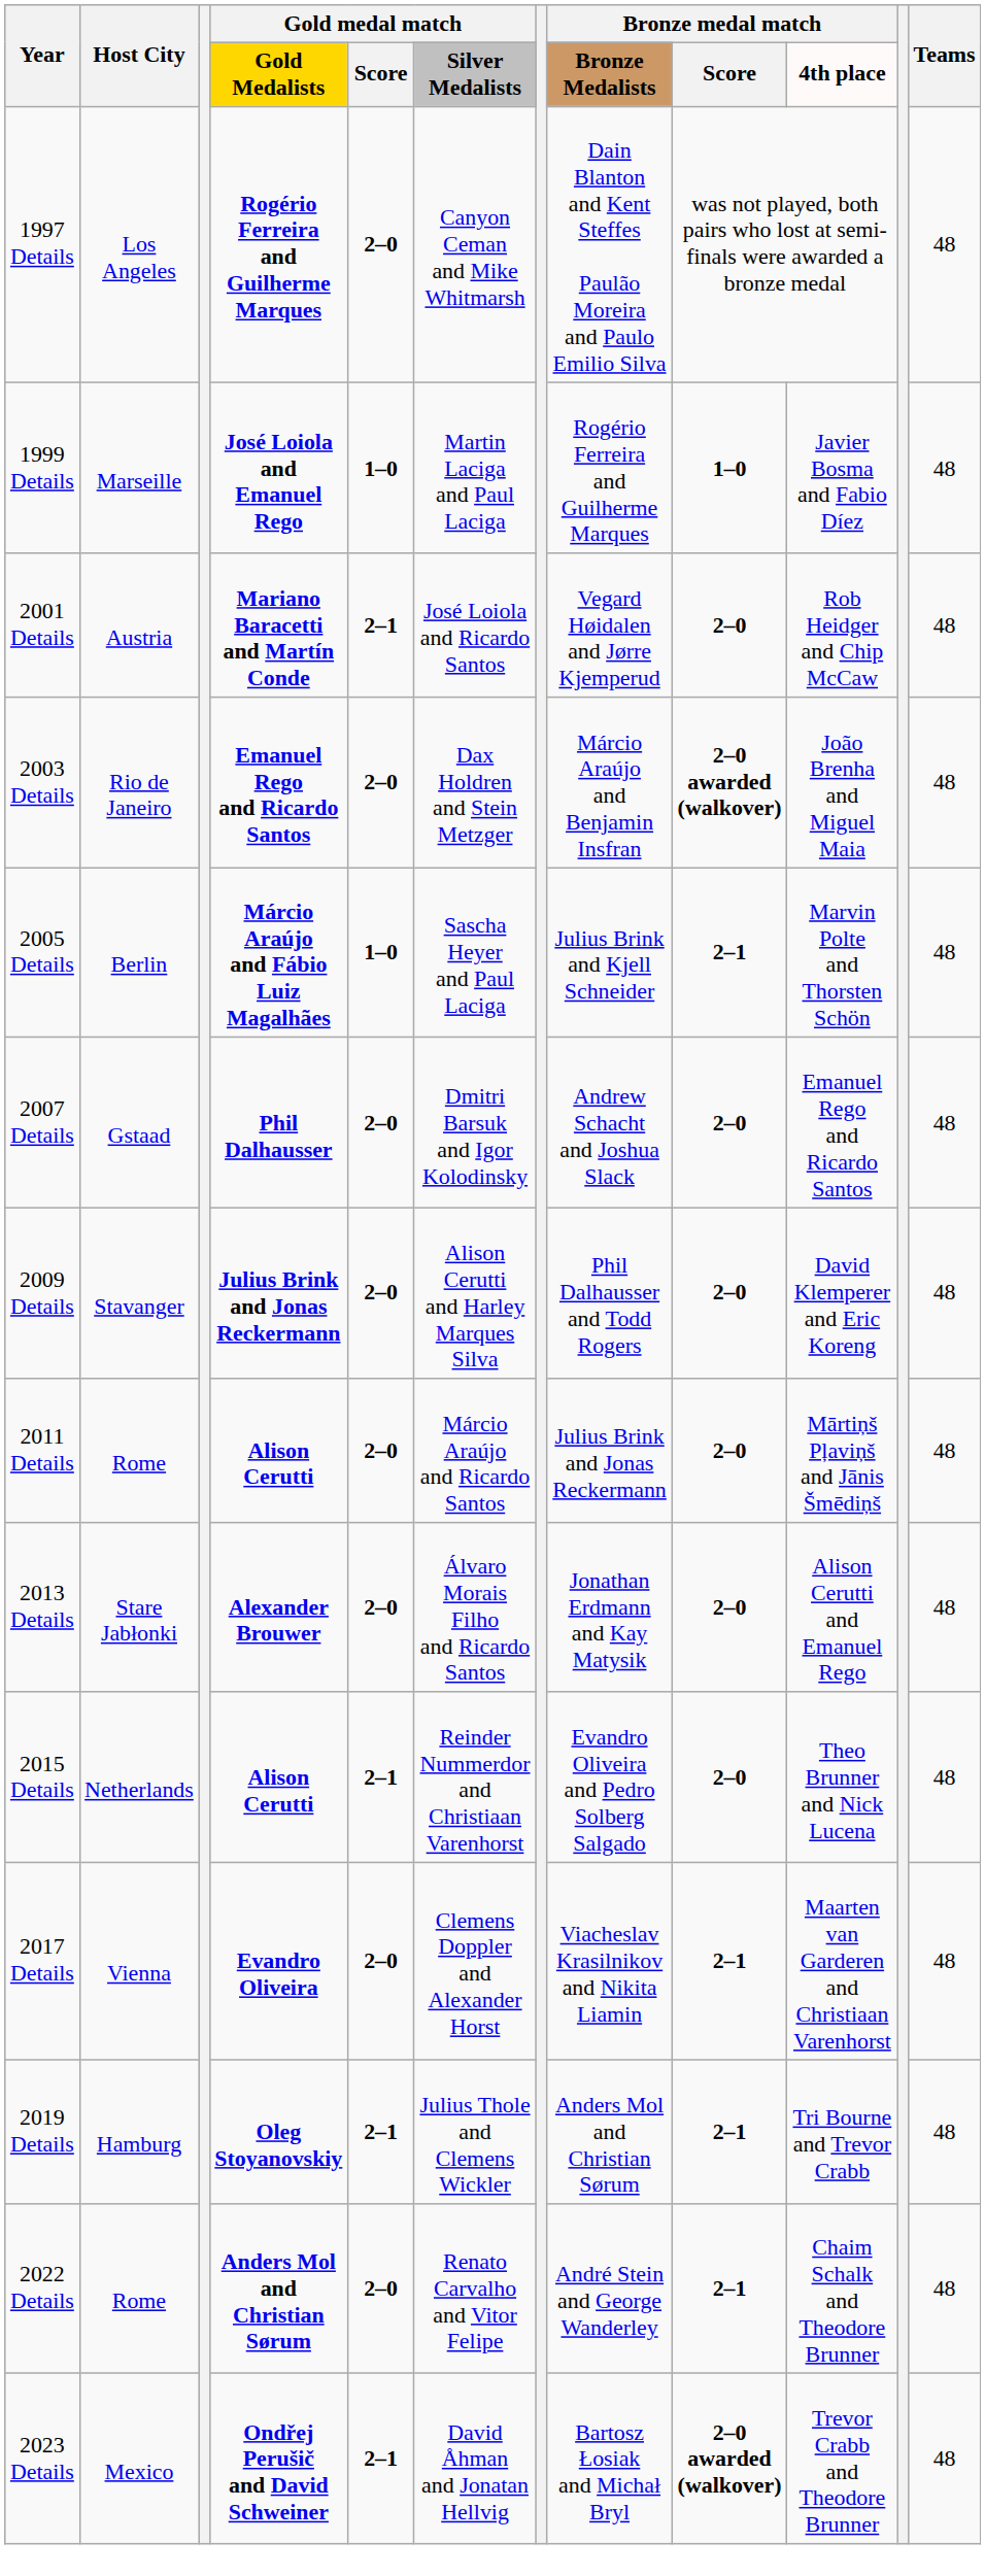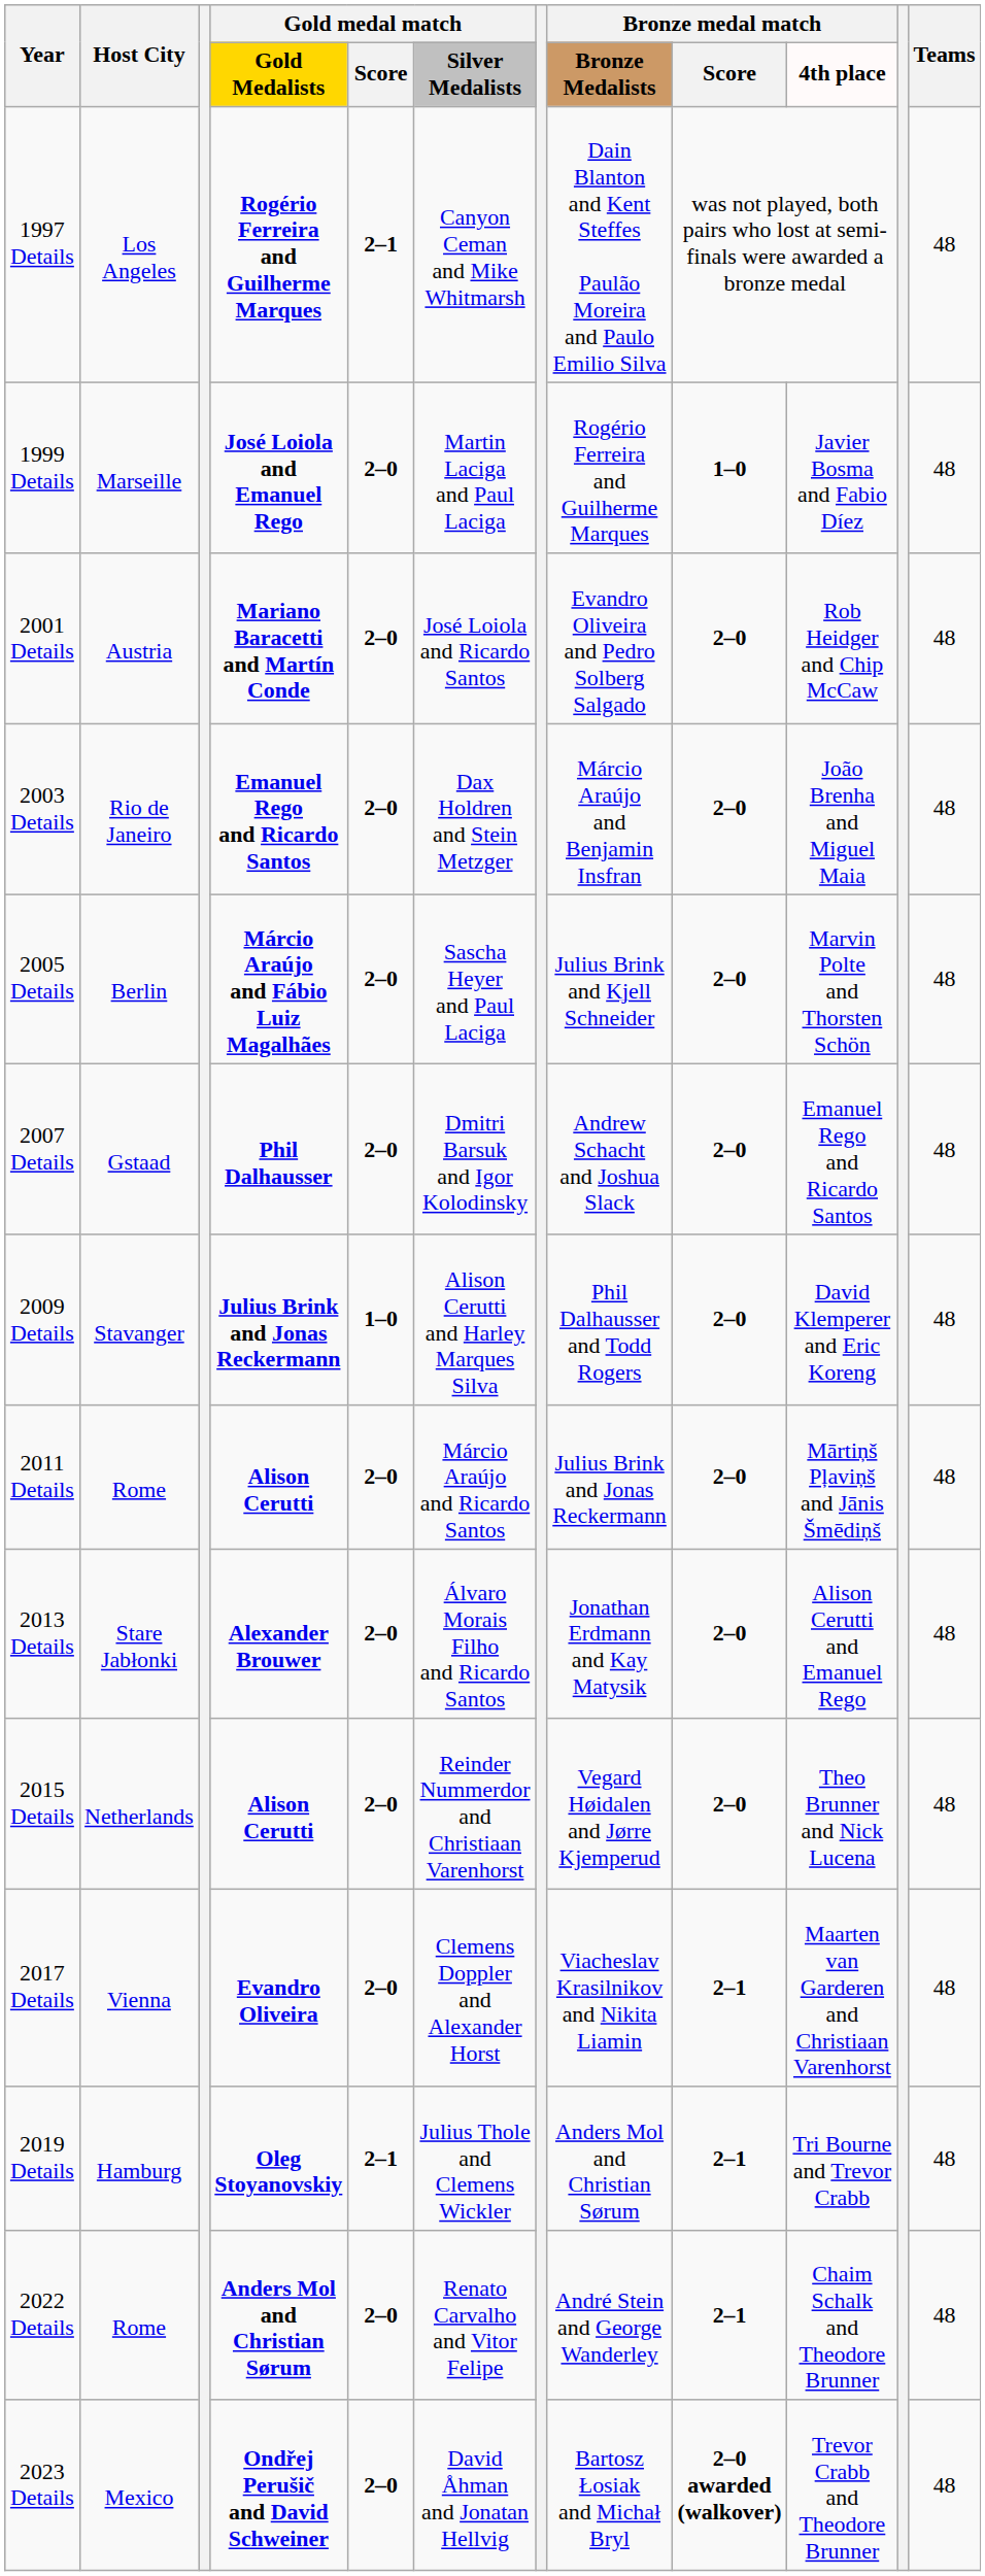 <table class="wikitable" style="font-size:90%; width: 100%; text-align: center;">
 <tr>
 <th rowspan="2" style="width:6%;">Year</th>
 <th rowspan="2" style="width:12%;">Host City</th>
 <th width=1% rowspan=16 bgcolor=ffffff></th>
 <th colspan="3">Gold medal match</th>
 <th width=1% rowspan=16 bgcolor=ffffff></th>
 <th colspan="3">Bronze medal match</th>
 <th width=1% rowspan=16 bgcolor=ffffff></th>
 <th rowspan="2" style="width:5%;">Teams</th>
 </tr>
 <tr>
 <th style="width:14%; background:gold;">Gold Medalists</th>
 <th width=9%>Score</th>
 <th style="width:14%; background:silver;">Silver Medalists</th>
 <th style="width:14%; background:#c96;">Bronze Medalists</th>
 <th width=9%>Score</th>
 <th style="width:14%; background:snow;">4th place</th>
 </tr>
 <tr>
 <td>1997<br><a href='#'>Details</a></td>
 <td><br><a href='#'>Los Angeles</a></td>
 <td><strong><br><a href='#'>Rogério Ferreira</a><br>and <a href='#'>Guilherme Marques</a></strong></td>
-<td><strong>2–0</strong></td>
+<td><strong>2–1</strong></td>
 <td><br><a href='#'>Canyon Ceman</a><br>and <a href='#'>Mike Whitmarsh</a></td>
 <td><br><a href='#'>Dain Blanton</a><br>and <a href='#'>Kent Steffes</a><br><br><a href='#'>Paulão Moreira</a><br>and <a href='#'>Paulo Emilio Silva</a></td>
 <td colspan="2">was not played, both pairs who lost at semi-finals were awarded a bronze medal</td>
 <td>48</td>
 </tr>
 <tr>
 <td>1999<br><a href='#'>Details</a></td>
 <td><br><a href='#'>Marseille</a></td>
 <td><strong><br><a href='#'>José Loiola</a><br>and <a href='#'>Emanuel Rego</a></strong></td>
-<td><strong>1–0</strong></td>
+<td><strong>2–0</strong></td>
 <td><br><a href='#'>Martin Laciga</a><br>and <a href='#'>Paul Laciga</a></td>
 <td><br><a href='#'>Rogério Ferreira</a><br>and <a href='#'>Guilherme Marques</a></td>
 <td><strong>1–0</strong></td>
 <td><br><a href='#'>Javier Bosma</a><br>and <a href='#'>Fabio Díez</a></td>
 <td>48</td>
 </tr>
 <tr>
 <td>2001<br><a href='#'>Details</a></td>
 <td><br><a href='#'>Austria</a></td>
 <td><strong><br><a href='#'>Mariano Baracetti</a><br>and <a href='#'>Martín Conde</a></strong></td>
-<td><strong>2–1</strong></td>
+<td><strong>2–0</strong></td>
 <td><br><a href='#'>José Loiola</a><br>and <a href='#'>Ricardo Santos</a></td>
-<td><br><a href='#'>Vegard Høidalen</a><br>and <a href='#'>Jørre Kjemperud</a></td>
+<td><br><a href='#'>Evandro Oliveira</a><br>and <a href='#'>Pedro Solberg Salgado</a></td>
 <td><strong>2–0</strong></td>
 <td><br><a href='#'>Rob Heidger</a><br>and <a href='#'>Chip McCaw</a></td>
 <td>48</td>
 </tr>
 <tr>
 <td>2003<br><a href='#'>Details</a></td>
 <td><br><a href='#'>Rio de Janeiro</a></td>
 <td><strong><br><a href='#'>Emanuel Rego</a><br>and <a href='#'>Ricardo Santos</a></strong></td>
 <td><strong>2–0</strong></td>
 <td><br><a href='#'>Dax Holdren</a><br>and <a href='#'>Stein Metzger</a></td>
 <td><br><a href='#'>Márcio Araújo</a><br>and <a href='#'>Benjamin Insfran</a></td>
-<td><strong>2–0 awarded<br>(walkover)</strong></td>
+<td><strong>2–0</strong></td>
 <td><br><a href='#'>João Brenha</a><br>and <a href='#'>Miguel Maia</a></td>
 <td>48</td>
 </tr>
 <tr>
 <td>2005<br><a href='#'>Details</a></td>
 <td><br><a href='#'>Berlin</a></td>
 <td><strong><br><a href='#'>Márcio Araújo</a><br>and <a href='#'>Fábio Luiz Magalhães</a></strong></td>
-<td><strong>1–0</strong></td>
+<td><strong>2–0</strong></td>
 <td><br><a href='#'>Sascha Heyer</a><br>and <a href='#'>Paul Laciga</a></td>
 <td><br><a href='#'>Julius Brink</a><br>and <a href='#'>Kjell Schneider</a></td>
-<td><strong>2–1</strong></td>
+<td><strong>2–0</strong></td>
 <td><br><a href='#'>Marvin Polte</a><br>and <a href='#'>Thorsten Schön</a></td>
 <td>48</td>
 </tr>
 <tr>
 <td>2007<br><a href='#'>Details</a></td>
 <td><br><a href='#'>Gstaad</a></td>
 <td><strong><br><a href='#'>Phil Dalhausser</a><br></strong></td>
 <td><strong>2–0</strong></td>
 <td><br><a href='#'>Dmitri Barsuk</a><br>and <a href='#'>Igor Kolodinsky</a></td>
 <td><br><a href='#'>Andrew Schacht</a><br>and <a href='#'>Joshua Slack</a></td>
 <td><strong>2–0</strong></td>
 <td><br><a href='#'>Emanuel Rego</a><br>and <a href='#'>Ricardo Santos</a></td>
 <td>48</td>
 </tr>
 <tr>
 <td>2009<br><a href='#'>Details</a></td>
 <td><br><a href='#'>Stavanger</a></td>
 <td><strong><br><a href='#'>Julius Brink</a><br>and <a href='#'>Jonas Reckermann</a></strong></td>
-<td><strong>2–0</strong></td>
+<td><strong>1–0</strong></td>
 <td><br><a href='#'>Alison Cerutti</a><br>and <a href='#'>Harley Marques Silva</a></td>
 <td><br><a href='#'>Phil Dalhausser</a><br>and <a href='#'>Todd Rogers</a></td>
 <td><strong>2–0</strong></td>
 <td><br><a href='#'>David Klemperer</a><br>and <a href='#'>Eric Koreng</a></td>
 <td>48</td>
 </tr>
 <tr>
 <td>2011<br><a href='#'>Details</a></td>
 <td><br><a href='#'>Rome</a></td>
 <td><strong><br><a href='#'>Alison Cerutti</a><br></strong></td>
 <td><strong>2–0</strong></td>
 <td><br><a href='#'>Márcio Araújo</a><br>and <a href='#'>Ricardo Santos</a></td>
 <td><br><a href='#'>Julius Brink</a><br>and <a href='#'>Jonas Reckermann</a></td>
 <td><strong>2–0</strong></td>
 <td><br><a href='#'>Mārtiņš Pļaviņš</a><br>and <a href='#'>Jānis Šmēdiņš</a></td>
 <td>48</td>
 </tr>
 <tr>
 <td>2013<br><a href='#'>Details</a></td>
 <td><br><a href='#'>Stare Jabłonki</a></td>
 <td><strong><br><a href='#'>Alexander Brouwer</a><br></strong></td>
 <td><strong>2–0</strong></td>
 <td><br><a href='#'>Álvaro Morais Filho</a><br>and <a href='#'>Ricardo Santos</a></td>
 <td><br><a href='#'>Jonathan Erdmann</a><br>and <a href='#'>Kay Matysik</a></td>
 <td><strong>2–0</strong></td>
 <td><br><a href='#'>Alison Cerutti</a><br>and <a href='#'>Emanuel Rego</a></td>
 <td>48</td>
 </tr>
 <tr>
 <td>2015<br><a href='#'>Details</a></td>
 <td><br><a href='#'>Netherlands</a></td>
 <td><strong><br><a href='#'>Alison Cerutti</a><br></strong></td>
-<td><strong>2–1</strong></td>
+<td><strong>2–0</strong></td>
 <td><br><a href='#'>Reinder Nummerdor</a><br>and <a href='#'>Christiaan Varenhorst</a></td>
-<td><br><a href='#'>Evandro Oliveira</a><br>and <a href='#'>Pedro Solberg Salgado</a></td>
+<td><br><a href='#'>Vegard Høidalen</a><br>and <a href='#'>Jørre Kjemperud</a></td>
 <td><strong>2–0</strong></td>
 <td><br><a href='#'>Theo Brunner</a><br>and <a href='#'>Nick Lucena</a></td>
 <td>48</td>
 </tr>
 <tr>
 <td>2017<br><a href='#'>Details</a></td>
 <td><br><a href='#'>Vienna</a></td>
 <td><strong><br><a href='#'>Evandro Oliveira</a><br></strong></td>
 <td><strong>2–0</strong></td>
 <td><br><a href='#'>Clemens Doppler</a><br>and <a href='#'>Alexander Horst</a></td>
 <td><br><a href='#'>Viacheslav Krasilnikov</a><br>and <a href='#'>Nikita Liamin</a></td>
 <td><strong>2–1</strong></td>
 <td><br><a href='#'>Maarten van Garderen</a><br>and <a href='#'>Christiaan Varenhorst</a></td>
 <td>48</td>
 </tr>
 <tr>
 <td>2019<br><a href='#'>Details</a></td>
 <td><br><a href='#'>Hamburg</a></td>
 <td><strong><br><a href='#'>Oleg Stoyanovskiy</a><br></strong></td>
 <td><strong>2–1</strong></td>
 <td><br><a href='#'>Julius Thole</a><br>and <a href='#'>Clemens Wickler</a></td>
 <td><br><a href='#'>Anders Mol</a><br>and <a href='#'>Christian Sørum</a></td>
 <td><strong>2–1</strong></td>
 <td><br><a href='#'>Tri Bourne</a><br>and <a href='#'>Trevor Crabb</a></td>
 <td>48</td>
 </tr>
 <tr>
 <td>2022<br><a href='#'>Details</a></td>
 <td><br><a href='#'>Rome</a></td>
 <td><strong><br><a href='#'>Anders Mol</a><br>and <a href='#'>Christian Sørum</a></strong></td>
 <td><strong>2–0</strong></td>
 <td><br><a href='#'>Renato Carvalho</a><br>and <a href='#'>Vitor Felipe</a></td>
 <td><br><a href='#'>André Stein</a><br>and <a href='#'>George Wanderley</a></td>
 <td><strong>2–1</strong></td>
 <td><br><a href='#'>Chaim Schalk</a><br>and <a href='#'>Theodore Brunner</a></td>
 <td>48</td>
 </tr>
 <tr>
 <td>2023<br><a href='#'>Details</a></td>
 <td><br><a href='#'>Mexico</a></td>
 <td><strong><br><a href='#'>Ondřej Perušič</a><br>and <a href='#'>David Schweiner</a></strong></td>
-<td><strong>2–1</strong></td>
+<td><strong>2–0</strong></td>
 <td><br><a href='#'>David Åhman</a><br>and <a href='#'>Jonatan Hellvig</a></td>
 <td><br><a href='#'>Bartosz Łosiak</a><br>and <a href='#'>Michał Bryl</a></td>
 <td><strong>2–0 awarded<br>(walkover)</strong></td>
 <td><br><a href='#'>Trevor Crabb</a><br>and <a href='#'>Theodore Brunner</a></td>
 <td>48</td>
 </tr>
 </table>
